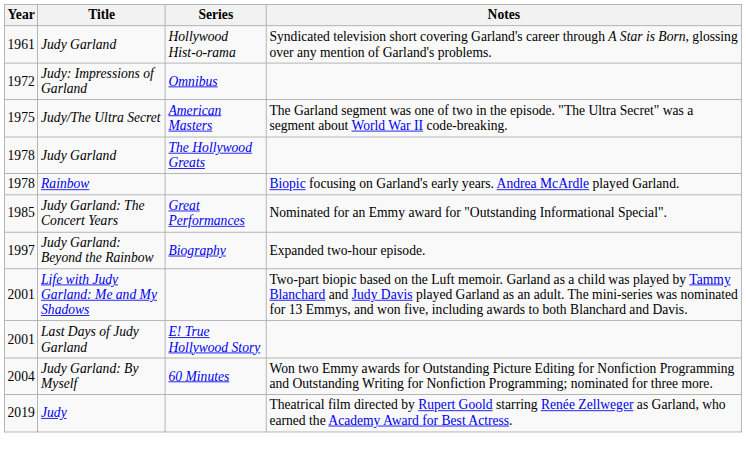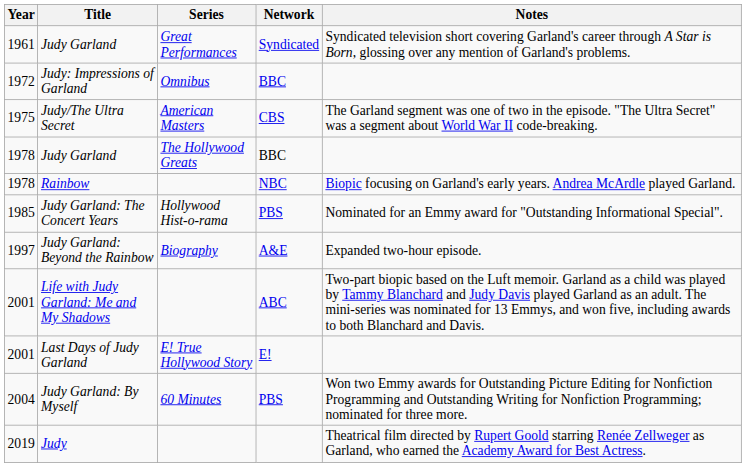 <table class="wikitable sortable">
 <tr>
 <th>Year</th>
 <th>Title</th>
 <th>Series</th>
+<th>Network</th>
 <th class="unsortable">Notes</th>
 </tr>
 <tr>
 <td>1961</td>
 <td><em>Judy Garland</em></td>
-<td><em>Hollywood <br>Hist-o-rama</em></td>
+<td><em><a href='#'>Great Performances</a></em></td>
+<td><a href='#'>Syndicated</a></td>
 <td>Syndicated television short covering Garland's career through <em>A Star is Born</em>, glossing over any mention of Garland's problems.</td>
 </tr>
 <tr>
 <td>1972</td>
 <td><em>Judy: Impressions of Garland</em></td>
 <td><em><a href='#'>Omnibus</a></em></td>
+<td><a href='#'>BBC</a></td>
 <td></td>
 </tr>
 <tr>
 <td>1975</td>
 <td><em>Judy/The Ultra Secret</em></td>
 <td><em><a href='#'>American Masters</a></em></td>
+<td><a href='#'>CBS</a></td>
 <td>The Garland segment was one of two in the episode. "The Ultra Secret" was a segment about <a href='#'>World War II</a> code-breaking.</td>
 </tr>
 <tr>
 <td>1978</td>
 <td><em>Judy Garland</em></td>
 <td><em><a href='#'>The Hollywood Greats</a></em></td>
+<td>BBC</td>
 <td></td>
 </tr>
 <tr>
 <td>1978</td>
 <td><em><a href='#'>Rainbow</a></em></td>
 <td></td>
+<td><a href='#'>NBC</a></td>
 <td><a href='#'>Biopic</a> focusing on Garland's early years. <a href='#'>Andrea McArdle</a> played Garland.</td>
 </tr>
 <tr>
 <td>1985</td>
 <td><em>Judy Garland: The Concert Years</em></td>
-<td><em><a href='#'>Great Performances</a></em></td>
+<td><em>Hollywood <br>Hist-o-rama</em></td>
+<td><a href='#'>PBS</a></td>
 <td>Nominated for an Emmy award for "Outstanding Informational Special".</td>
 </tr>
 <tr>
 <td>1997</td>
 <td><em>Judy Garland: Beyond the Rainbow</em></td>
 <td><em><a href='#'>Biography</a></em></td>
+<td><a href='#'>A&E</a></td>
 <td>Expanded two-hour episode.</td>
 </tr>
 <tr>
 <td>2001</td>
 <td><em><a href='#'>Life with Judy Garland: Me and My Shadows</a></em></td>
 <td></td>
+<td><a href='#'>ABC</a></td>
 <td>Two-part biopic based on the Luft memoir. Garland as a child was played by <a href='#'>Tammy Blanchard</a> and <a href='#'>Judy Davis</a> played Garland as an adult. The mini-series was nominated for 13 Emmys, and won five, including awards to both Blanchard and Davis.</td>
 </tr>
 <tr>
 <td>2001</td>
 <td><em>Last Days of Judy Garland</em></td>
 <td><em><a href='#'>E! True Hollywood Story</a></em></td>
+<td><a href='#'>E!</a></td>
 <td></td>
 </tr>
 <tr>
 <td>2004</td>
 <td><em>Judy Garland: By Myself</em></td>
 <td><em><a href='#'>60 Minutes</a></em></td>
+<td><a href='#'>PBS</a></td>
 <td>Won two Emmy awards for Outstanding Picture Editing for Nonfiction Programming and Outstanding Writing for Nonfiction Programming; nominated for three more.</td>
 </tr>
 <tr>
 <td>2019</td>
 <td><em><a href='#'>Judy</a></em></td>
 <td></td>
+<td></td>
 <td>Theatrical film directed by <a href='#'>Rupert Goold</a> starring <a href='#'>Renée Zellweger</a> as Garland, who earned the <a href='#'>Academy Award for Best Actress</a>.</td>
 </tr>
 </table>
